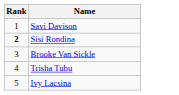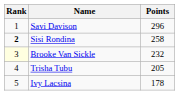 <table class="wikitable" style="font-size:90%">
 <tr>
 <th width=30>Rank</th>
 <th width=180>Name</th>
+<th width=50>Points</th>
 </tr>
 <tr>
 <td style="text-align:center">1</td>
 <td><a href='#'>Savi Davison</a></td>
+<td style="text-align:center">296</td>
 </tr>
 <tr>
 <td style="text-align:center"><strong>2</strong></td>
 <td><a href='#'>Sisi Rondina</a></td>
+<td style="text-align:center">258</td>
 </tr>
 <tr>
-<td style="text-align:center">3</td>
+<td style="background: lightyellow; text-align:center">3</td>
 <td><a href='#'>Brooke Van Sickle</a></td>
+<td style="text-align:center">232</td>
 </tr>
 <tr>
 <td style="text-align:center">4</td>
 <td><a href='#'>Trisha Tubu</a></td>
+<td style="text-align:center">205</td>
 </tr>
 <tr>
 <td style="text-align:center">5</td>
 <td><a href='#'>Ivy Lacsina</a></td>
+<td style="text-align:center">178</td>
 </tr>
 </table>
